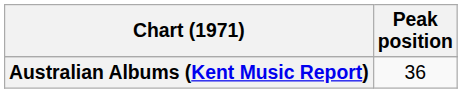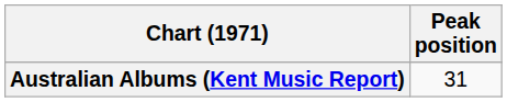 <table class="wikitable plainrowheaders sortable" style="text-align:left;">
 <tr>
 <th>Chart (1971)</th>
 <th>Peak<br>position</th>
 </tr>
 <tr>
 </tr>
 <tr>
 </tr>
 <tr>
 </tr>
 <tr>
 <th scope="row">Australian Albums (<a href='#'>Kent Music Report</a>)</th>
-<td style="text-align:center;">36</td>
+<td style="text-align:center;">31</td>
 </tr>
 </table>
